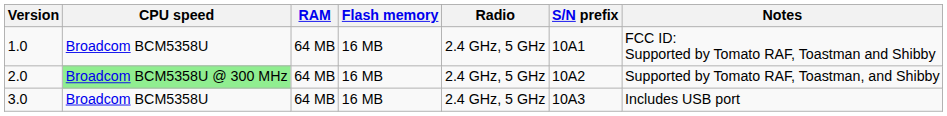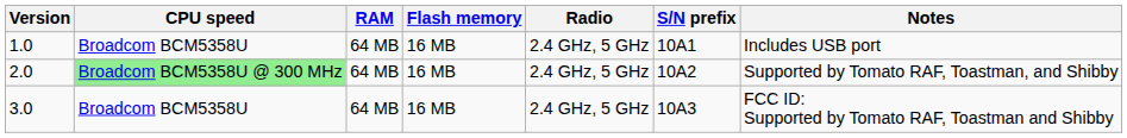 <table class="wikitable">
 <tr>
 <th>Version</th>
 <th>CPU speed</th>
 <th><a href='#'>RAM</a></th>
 <th><a href='#'>Flash memory</a></th>
 <th>Radio</th>
 <th><a href='#'>S/N</a> prefix</th>
 <th>Notes</th>
 </tr>
 <tr>
 <td>1.0</td>
 <td><a href='#'>Broadcom</a> BCM5358U</td>
 <td>64 MB</td>
 <td>16 MB</td>
 <td>2.4 GHz, 5 GHz</td>
 <td>10A1</td>
-<td>FCC ID: <br>Supported by Tomato RAF, Toastman and Shibby</td>
+<td>Includes USB port</td>
 </tr>
 <tr>
 <td>2.0</td>
 <td style="background: lightgreen;"><a href='#'>Broadcom</a> BCM5358U @ 300 MHz</td>
 <td>64 MB</td>
 <td>16 MB</td>
 <td>2.4 GHz, 5 GHz</td>
 <td>10A2</td>
 <td>Supported by Tomato RAF, Toastman, and Shibby</td>
 </tr>
 <tr>
 <td>3.0</td>
 <td><a href='#'>Broadcom</a> BCM5358U</td>
 <td>64 MB</td>
 <td>16 MB</td>
 <td>2.4 GHz, 5 GHz</td>
 <td>10A3</td>
-<td>Includes USB port</td>
+<td>FCC ID: <br>Supported by Tomato RAF, Toastman and Shibby</td>
 </tr>
 </table>
